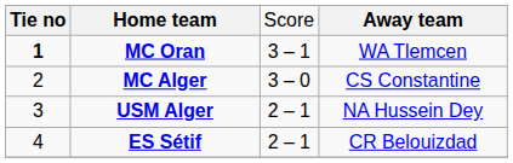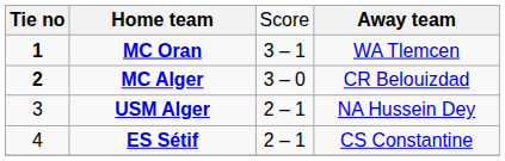 <table class="wikitable" style="text-align:center">
 <tr>
 <th>Tie no</th>
 <th style="width:150px;">Home team</th>
 <td>Score</td>
 <th style="width:150px;">Away team</th>
 </tr>
 <tr>
 <td><strong>1</strong></td>
 <td><strong><a href='#'>MC Oran</a></strong></td>
 <td>3 – 1</td>
 <td><a href='#'>WA Tlemcen</a></td>
 </tr>
 <tr>
-<td>2</td>
+<td><strong>2</strong></td>
 <td><strong><a href='#'>MC Alger</a></strong></td>
 <td>3 – 0</td>
-<td><a href='#'>CS Constantine</a></td>
+<td><a href='#'>CR Belouizdad</a></td>
 </tr>
 <tr>
 <td>3</td>
 <td><strong><a href='#'>USM Alger</a></strong></td>
 <td>2 – 1</td>
 <td><a href='#'>NA Hussein Dey</a></td>
 </tr>
 <tr>
 <td>4</td>
 <td><strong><a href='#'>ES Sétif</a></strong></td>
 <td>2 – 1</td>
-<td><a href='#'>CR Belouizdad</a></td>
+<td><a href='#'>CS Constantine</a></td>
 </tr>
 <tr>
 </tr>
 </table>
